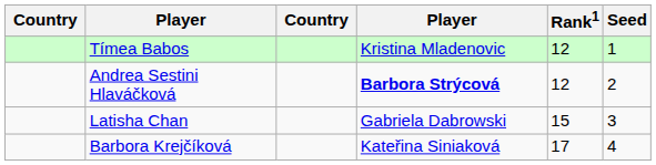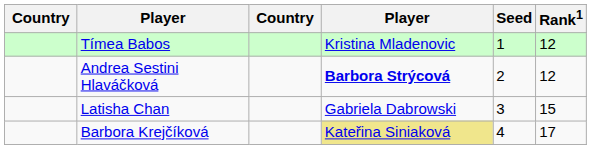 <table class="sortable wikitable">
 <tr>
 <th width="70">Country</th>
 <th width="175">Player</th>
 <th width="70">Country</th>
 <th width="175">Player</th>
+<th>Seed</th>
 <th>Rank<sup>1</sup></th>
-<th>Seed</th>
 </tr>
 <tr bgcolor=#cfc>
 <td></td>
 <td><a href='#'>Tímea Babos</a></td>
 <td></td>
 <td><a href='#'>Kristina Mladenovic</a></td>
+<td>1</td>
 <td>12</td>
-<td>1</td>
 </tr>
 <tr>
 <td></td>
 <td><a href='#'>Andrea Sestini Hlaváčková</a></td>
 <td></td>
 <td><strong><a href='#'>Barbora Strýcová</a></strong></td>
+<td>2</td>
 <td>12</td>
-<td>2</td>
 </tr>
 <tr>
 <td></td>
 <td><a href='#'>Latisha Chan</a></td>
 <td></td>
 <td><a href='#'>Gabriela Dabrowski</a></td>
+<td>3</td>
 <td>15</td>
-<td>3</td>
 </tr>
 <tr>
 <td></td>
 <td><a href='#'>Barbora Krejčíková</a></td>
 <td></td>
-<td><a href='#'>Kateřina Siniaková</a></td>
+<td style="background: khaki;"><a href='#'>Kateřina Siniaková</a></td>
+<td>4</td>
 <td>17</td>
-<td>4</td>
 </tr>
 </table>
